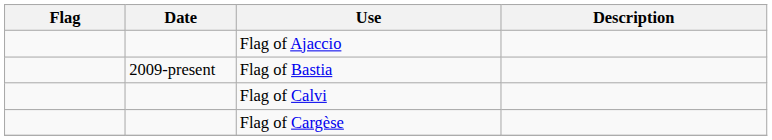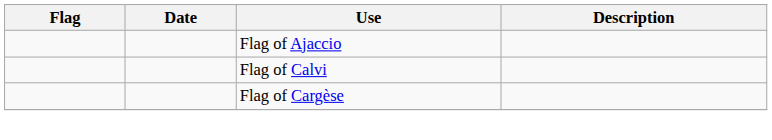 <table class="wikitable">
 <tr style="background:#efefef;">
 <th style="width:110px;">Flag</th>
 <th style="width:100px;">Date</th>
 <th style="width:250px;">Use</th>
 <th style="width:250px;">Description</th>
 </tr>
 <tr>
 <td></td>
 <td></td>
 <td>Flag of <a href='#'>Ajaccio</a></td>
-<td></td>
-</tr>
-<tr>
-<td></td>
-<td>2009-present</td>
-<td>Flag of <a href='#'>Bastia</a></td>
 <td></td>
 </tr>
 <tr>
 <td></td>
 <td></td>
 <td>Flag of <a href='#'>Calvi</a></td>
 <td></td>
 </tr>
 <tr>
 <td></td>
 <td></td>
 <td>Flag of <a href='#'>Cargèse</a></td>
 <td></td>
 </tr>
 <tr>
 </tr>
 </table>
